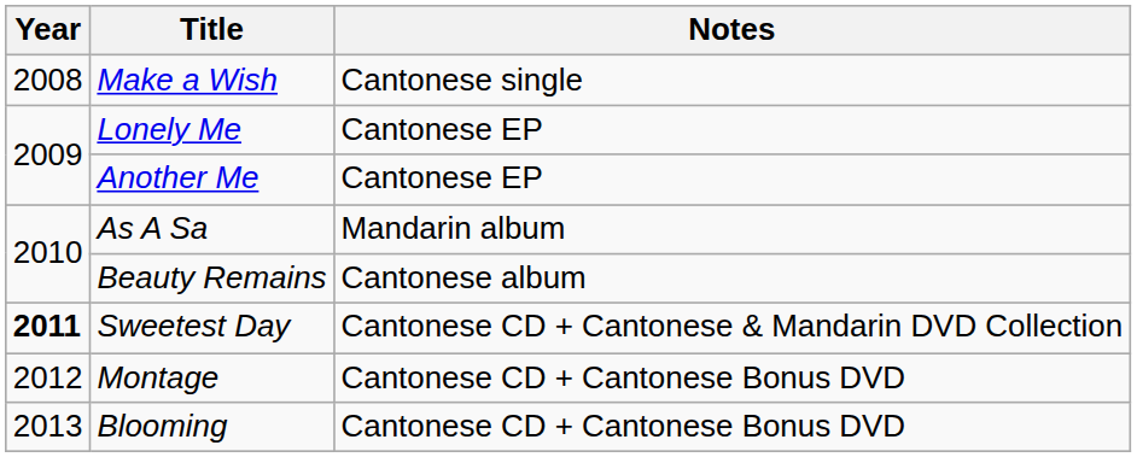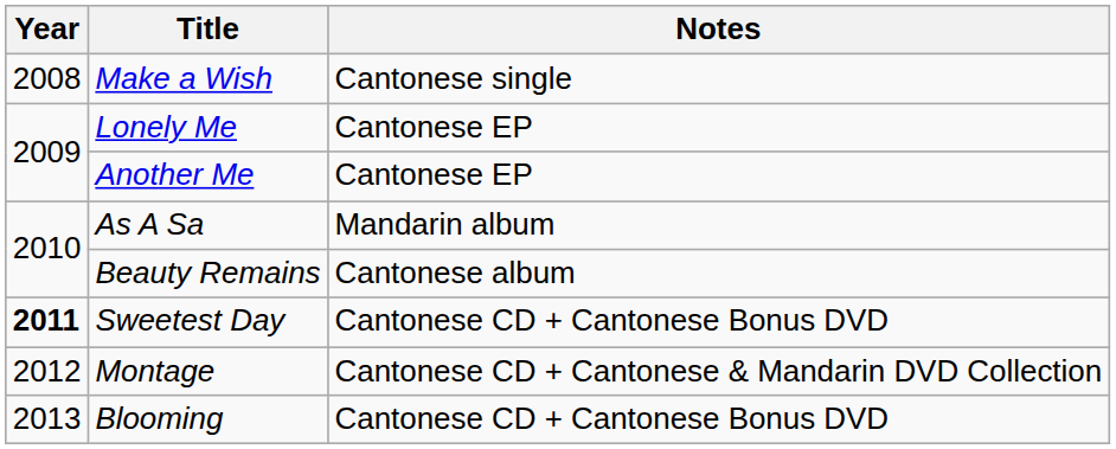 <table class="wikitable sortable">
 <tr>
 <th>Year</th>
 <th>Title</th>
 <th class="unsortable">Notes</th>
 </tr>
 <tr>
 <td>2008</td>
 <td><em><a href='#'>Make a Wish</a></em></td>
 <td>Cantonese single</td>
 </tr>
 <tr>
 <td rowspan=2>2009</td>
 <td><em><a href='#'>Lonely Me</a></em></td>
 <td>Cantonese EP</td>
 </tr>
 <tr>
 <td><em><a href='#'>Another Me</a></em></td>
 <td>Cantonese EP</td>
 </tr>
 <tr>
 <td rowspan=2>2010</td>
 <td><em>As A Sa</em></td>
 <td>Mandarin album</td>
 </tr>
 <tr>
 <td><em>Beauty Remains</em></td>
 <td>Cantonese album</td>
 </tr>
 <tr>
 <td><strong>2011</strong></td>
 <td><em>Sweetest Day</em></td>
-<td>Cantonese CD + Cantonese & Mandarin DVD Collection</td>
+<td>Cantonese CD + Cantonese Bonus DVD</td>
 </tr>
 <tr>
 <td>2012</td>
 <td><em>Montage</em></td>
-<td>Cantonese CD + Cantonese Bonus DVD</td>
+<td>Cantonese CD + Cantonese & Mandarin DVD Collection</td>
 </tr>
 <tr>
 <td>2013</td>
 <td><em>Blooming</em></td>
 <td>Cantonese CD + Cantonese Bonus DVD</td>
 </tr>
 </table>
